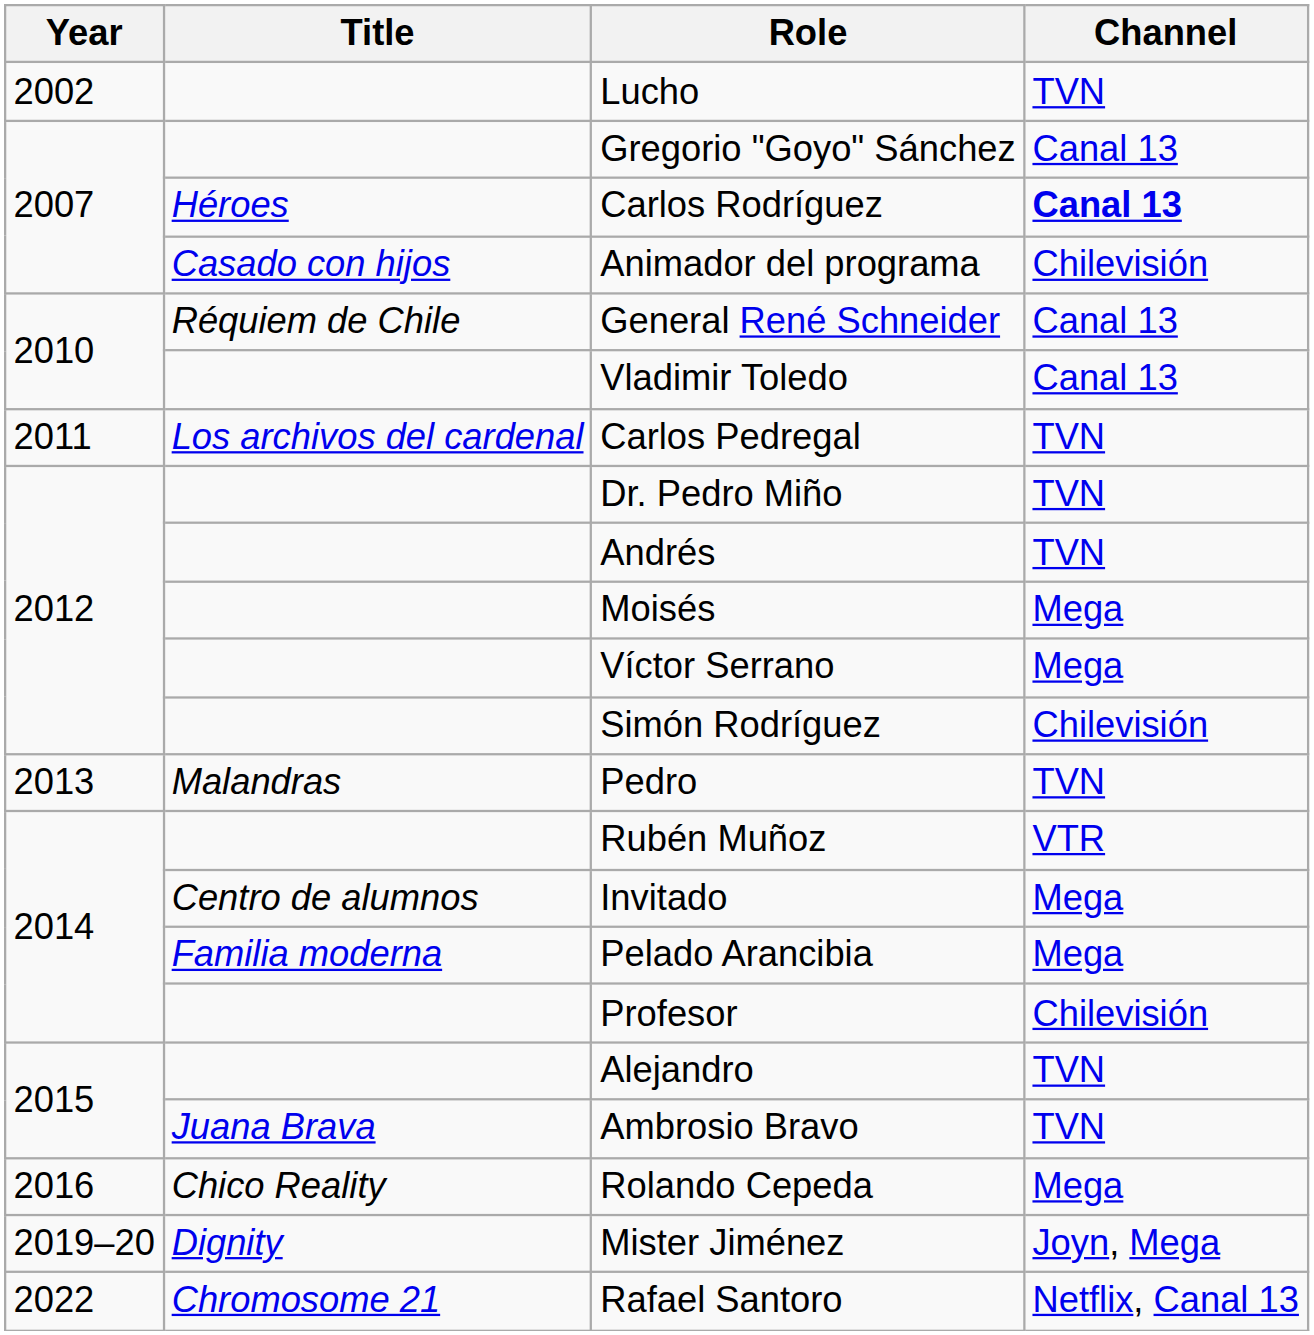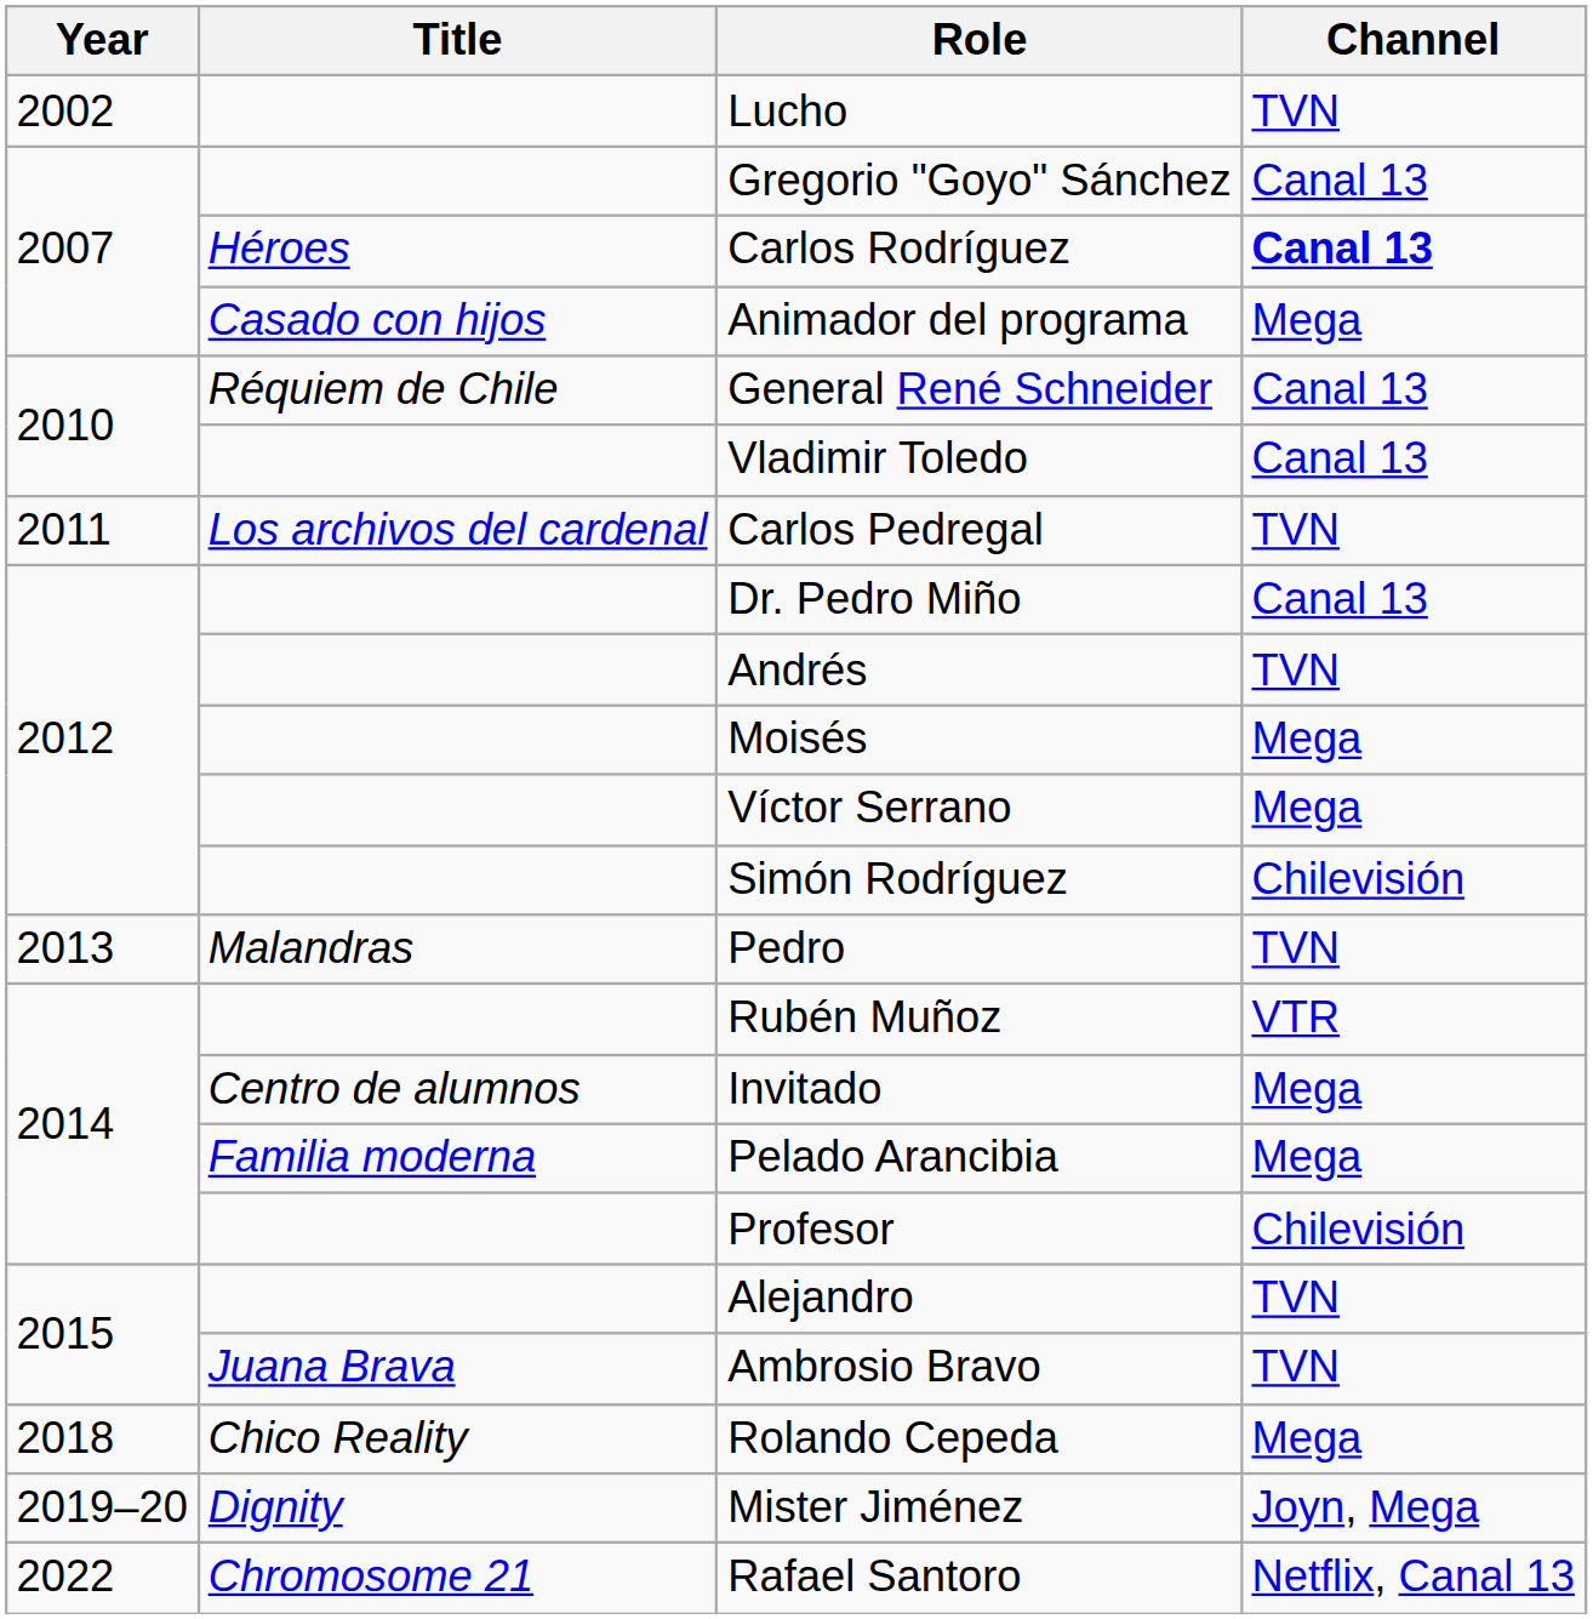 <table class="wikitable">
 <tr>
 <th>Year</th>
 <th>Title</th>
 <th>Role</th>
 <th>Channel</th>
 </tr>
 <tr>
 <td>2002</td>
 <td><em></em></td>
 <td>Lucho</td>
 <td><a href='#'>TVN</a></td>
 </tr>
 <tr>
 <td rowspan="3">2007</td>
 <td><em></em></td>
 <td>Gregorio "Goyo" Sánchez</td>
 <td><a href='#'>Canal 13</a></td>
 </tr>
 <tr>
 <td><em><a href='#'>Héroes</a></em></td>
 <td>Carlos Rodríguez</td>
 <td><strong><a href='#'>Canal 13</a></strong></td>
 </tr>
 <tr>
 <td><em><a href='#'>Casado con hijos</a></em></td>
 <td>Animador del programa</td>
-<td><a href='#'>Chilevisión</a></td>
+<td><a href='#'>Mega</a></td>
 </tr>
 <tr>
 <td rowspan="2">2010</td>
 <td><em>Réquiem de Chile</em></td>
 <td>General <a href='#'>René Schneider</a></td>
 <td><a href='#'>Canal 13</a></td>
 </tr>
 <tr>
 <td><em></em></td>
 <td>Vladimir Toledo</td>
 <td><a href='#'>Canal 13</a></td>
 </tr>
 <tr>
 <td>2011</td>
 <td><em><a href='#'>Los archivos del cardenal</a></em></td>
 <td>Carlos Pedregal</td>
 <td><a href='#'>TVN</a></td>
 </tr>
 <tr>
 <td rowspan="5">2012</td>
 <td><em></em></td>
 <td>Dr. Pedro Miño</td>
-<td><a href='#'>TVN</a></td>
+<td><a href='#'>Canal 13</a></td>
 </tr>
 <tr>
 <td><em></em></td>
 <td>Andrés</td>
 <td><a href='#'>TVN</a></td>
 </tr>
 <tr>
 <td><em></em></td>
 <td>Moisés</td>
 <td><a href='#'>Mega</a></td>
 </tr>
 <tr>
 <td><em></em></td>
 <td>Víctor Serrano</td>
 <td><a href='#'>Mega</a></td>
 </tr>
 <tr>
 <td><em></em></td>
 <td>Simón Rodríguez</td>
 <td><a href='#'>Chilevisión</a></td>
 </tr>
 <tr>
 <td rowspan="1">2013</td>
 <td><em>Malandras</em></td>
 <td>Pedro</td>
 <td><a href='#'>TVN</a></td>
 </tr>
 <tr>
 <td rowspan="4">2014</td>
 <td><em></em></td>
 <td>Rubén Muñoz</td>
 <td><a href='#'>VTR</a></td>
 </tr>
 <tr>
 <td><em>Centro de alumnos</em></td>
 <td>Invitado</td>
 <td><a href='#'>Mega</a></td>
 </tr>
 <tr>
 <td><em><a href='#'>Familia moderna</a></em></td>
 <td>Pelado Arancibia</td>
 <td><a href='#'>Mega</a></td>
 </tr>
 <tr>
 <td><em></em></td>
 <td>Profesor</td>
 <td><a href='#'>Chilevisión</a></td>
 </tr>
 <tr>
 <td rowspan="2">2015</td>
 <td><em></em></td>
 <td>Alejandro</td>
 <td><a href='#'>TVN</a></td>
 </tr>
 <tr>
 <td><em><a href='#'>Juana Brava</a></em></td>
 <td>Ambrosio Bravo</td>
 <td><a href='#'>TVN</a></td>
 </tr>
 <tr>
-<td>2016</td>
+<td>2018</td>
 <td><em>Chico Reality</em></td>
 <td>Rolando Cepeda</td>
 <td><a href='#'>Mega</a></td>
 </tr>
 <tr>
 <td>2019–20</td>
 <td><em><a href='#'>Dignity</a></em></td>
 <td>Mister Jiménez</td>
 <td><a href='#'>Joyn</a>, <a href='#'>Mega</a></td>
 </tr>
 <tr>
 <td>2022</td>
 <td><em><a href='#'>Chromosome 21</a></em></td>
 <td>Rafael Santoro</td>
 <td><a href='#'>Netflix</a>, <a href='#'>Canal 13</a></td>
 </tr>
 </table>
